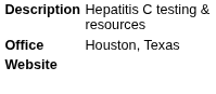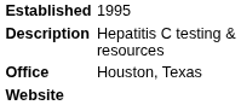 <table class="toccolours" style="float: right; margin-left: 1em; width: 20em; font-size: 90%;" cellspacing="3">
 <tr>
 <td colspan="2" style="padding: 1em 0; text-align: center;"></td>
+</tr>
+<tr style="vertical-align: top;">
+<td><strong>Established</strong></td>
+<td style="padding-right: 1em;">1995</td>
 </tr>
 <tr style="vertical-align: top;">
 <td><strong>Description</strong></td>
 <td style="padding-right: 1em;">Hepatitis C testing & resources</td>
 </tr>
 <tr style="vertical-align: top;">
 <td><strong>Office</strong></td>
 <td style="padding-right: 1em;">Houston, Texas</td>
 </tr>
 <tr style="vertical-align: top;">
 <td><strong>Website</strong></td>
 <td style="padding-right: 1em;"></td>
 </tr>
 </table>
